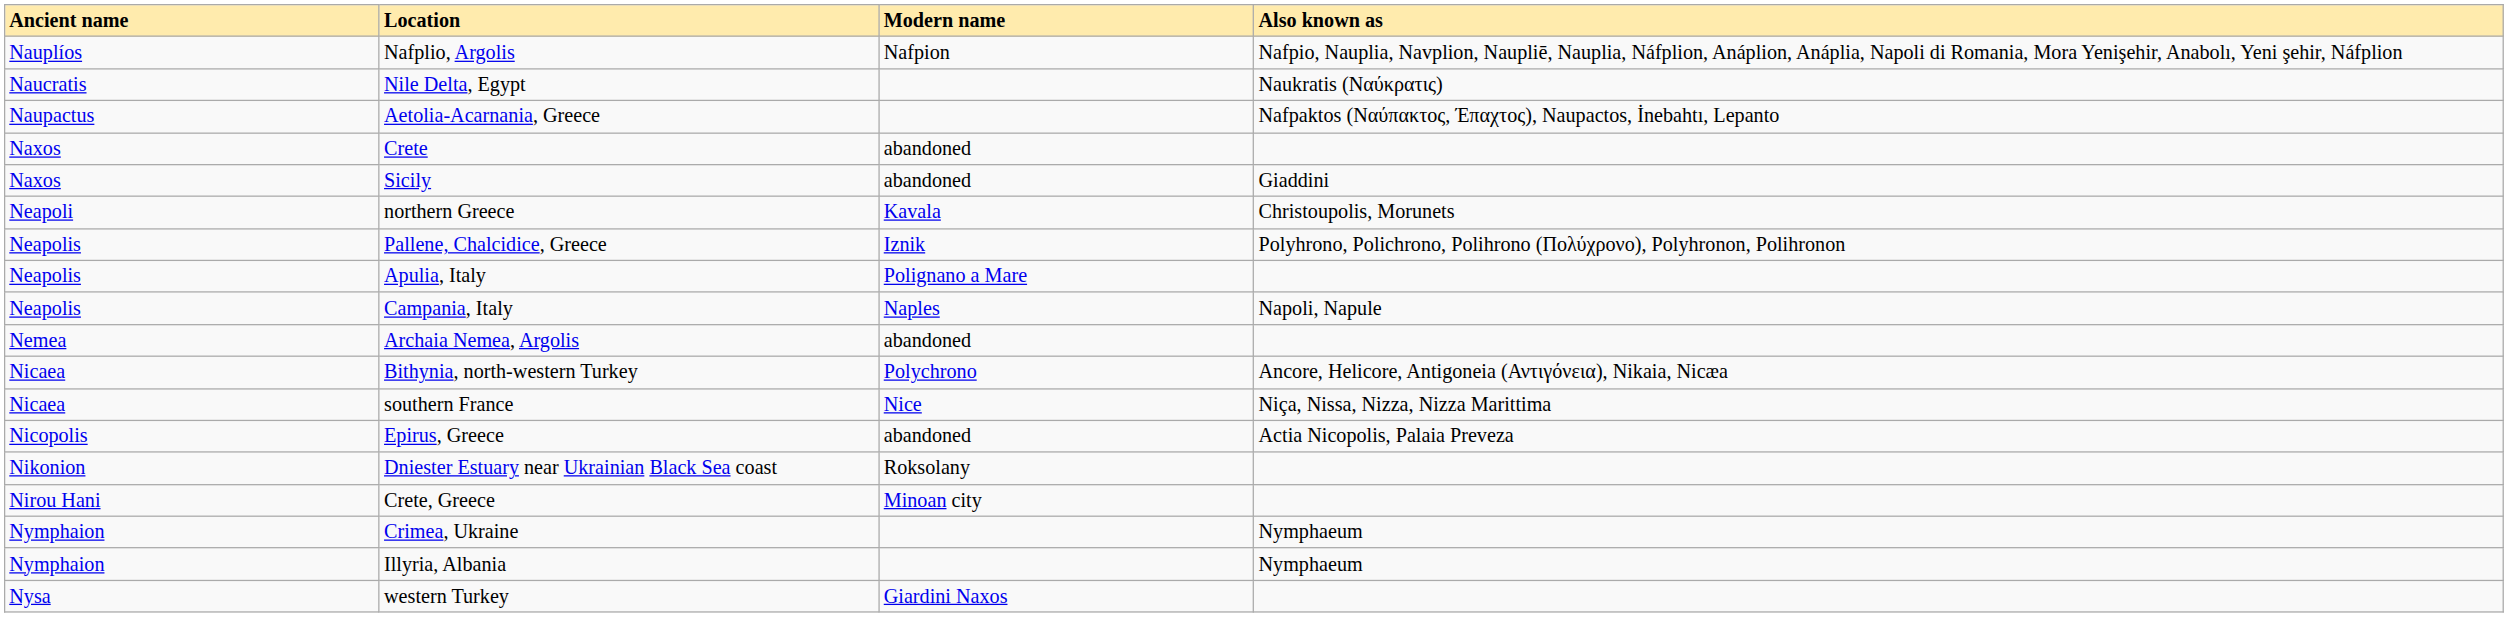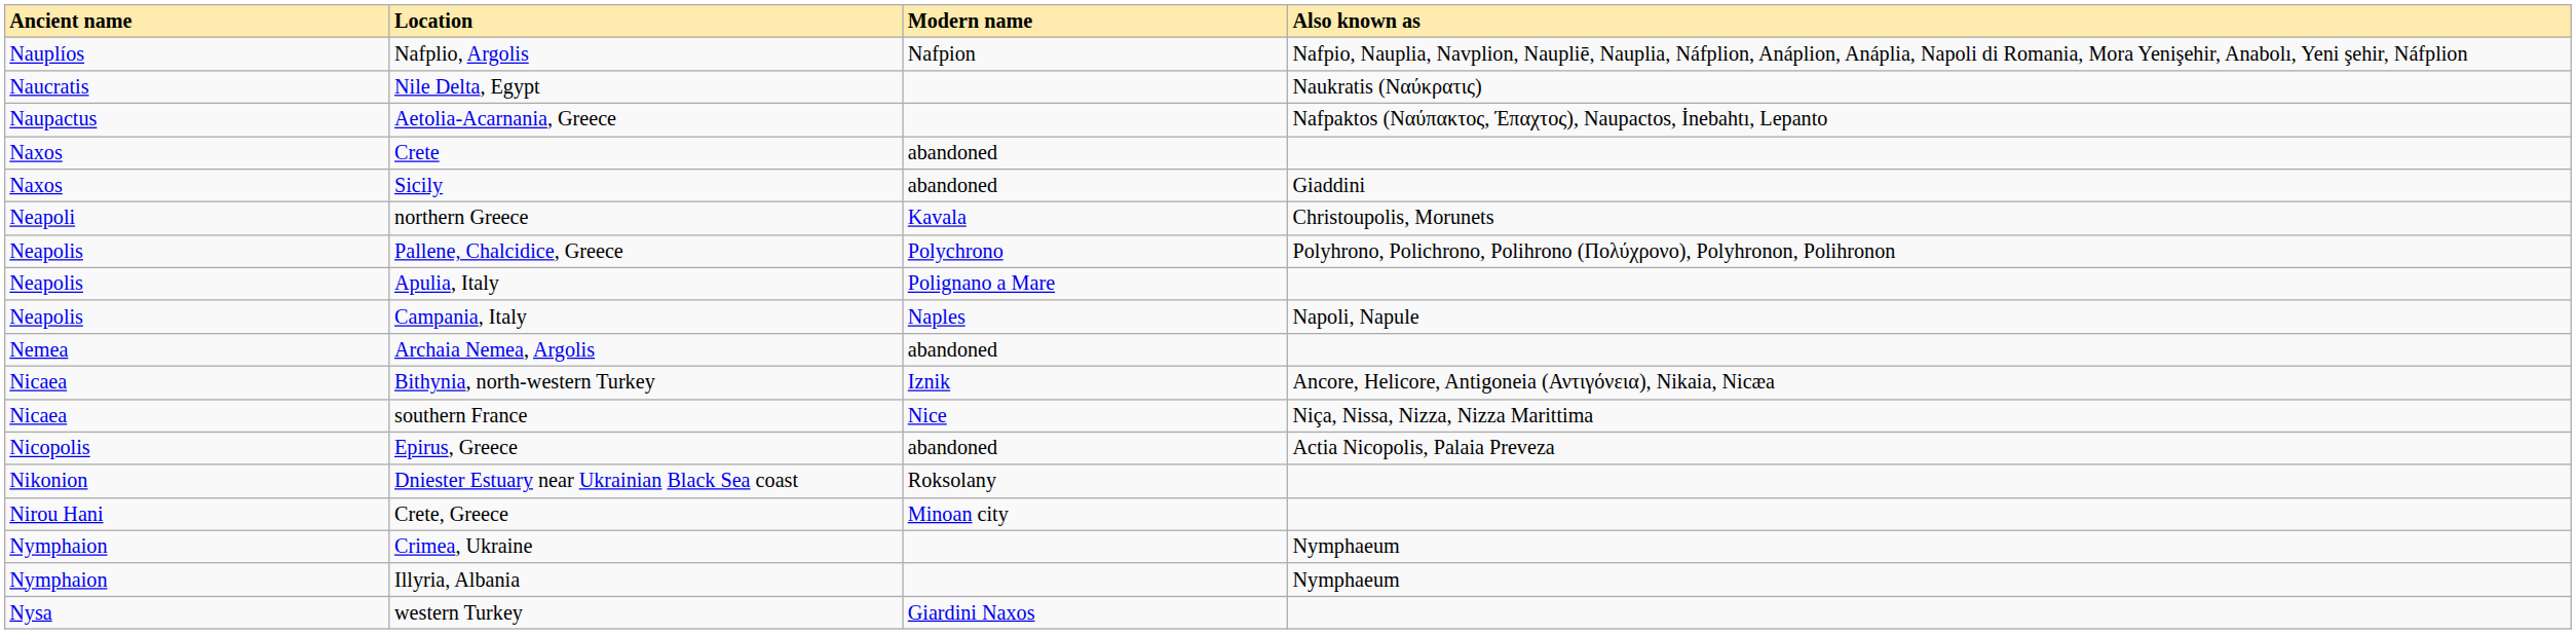 <table class="wikitable" width="100%">
 <tr>
 <td width="15%" bgcolor="#FFEBAD"><strong>Ancient name</strong></td>
 <td width="20%" bgcolor="#FFEBAD"><strong>Location</strong></td>
 <td width="15%" bgcolor="#FFEBAD"><strong>Modern name</strong></td>
 <td width="50%" bgcolor="#FFEBAD"><strong>Also known as</strong></td>
 </tr>
 <tr>
 <td><a href='#'>Nauplíos</a></td>
 <td>Nafplio, <a href='#'>Argolis</a></td>
 <td>Nafpion</td>
 <td>Nafpio, Nauplia, Navplion, Naupliē, Nauplia, Náfplion, Anáplion, Anáplia, Napoli di Romania, Mora Yenişehir, Anabolı, Yeni şehir, Náfplion</td>
 </tr>
 <tr>
 <td><a href='#'>Naucratis</a></td>
 <td><a href='#'>Nile Delta</a>, Egypt</td>
 <td></td>
 <td>Naukratis (Ναύκρατις)</td>
 </tr>
 <tr>
 <td><a href='#'>Naupactus</a></td>
 <td><a href='#'>Aetolia-Acarnania</a>, Greece</td>
 <td></td>
 <td>Nafpaktos (Ναύπακτος, Έπαχτος), Naupactos, İnebahtı, Lepanto</td>
 </tr>
 <tr>
 <td><a href='#'>Naxos</a></td>
 <td><a href='#'>Crete</a></td>
 <td>abandoned</td>
 <td></td>
 </tr>
 <tr>
 <td><a href='#'>Naxos</a></td>
 <td><a href='#'>Sicily</a></td>
 <td>abandoned</td>
 <td>Giaddini</td>
 </tr>
 <tr>
 <td><a href='#'>Neapoli</a></td>
 <td>northern Greece</td>
 <td><a href='#'>Kavala</a></td>
 <td>Christoupolis, Morunets</td>
 </tr>
 <tr>
 <td><a href='#'>Neapolis</a></td>
 <td><a href='#'>Pallene, Chalcidice</a>, Greece</td>
-<td><a href='#'>Iznik</a></td>
+<td><a href='#'>Polychrono</a></td>
 <td>Polyhrono, Polichrono, Polihrono (Πολύχρονο), Polyhronon, Polihronon</td>
 </tr>
 <tr>
 <td><a href='#'>Neapolis</a></td>
 <td><a href='#'>Apulia</a>, Italy</td>
 <td><a href='#'>Polignano a Mare</a></td>
 </tr>
 <tr>
 <td><a href='#'>Neapolis</a></td>
 <td><a href='#'>Campania</a>, Italy</td>
 <td><a href='#'>Naples</a></td>
 <td>Napoli, Napule</td>
 </tr>
 <tr>
 <td><a href='#'>Nemea</a></td>
 <td><a href='#'>Archaia Nemea</a>, <a href='#'>Argolis</a></td>
 <td>abandoned</td>
 <td></td>
 </tr>
 <tr>
 <td><a href='#'>Nicaea</a></td>
 <td><a href='#'>Bithynia</a>, north-western Turkey</td>
-<td><a href='#'>Polychrono</a></td>
+<td><a href='#'>Iznik</a></td>
 <td>Ancore, Helicore, Antigoneia (Αντιγόνεια), Nikaia, Nicæa</td>
 </tr>
 <tr>
 <td><a href='#'>Nicaea</a></td>
 <td>southern France</td>
 <td><a href='#'>Nice</a></td>
 <td>Niça, Nissa, Nizza, Nizza Marittima</td>
 </tr>
 <tr>
 <td><a href='#'>Nicopolis</a></td>
 <td><a href='#'>Epirus</a>, Greece</td>
 <td>abandoned</td>
 <td>Actia Nicopolis, Palaia Preveza</td>
 </tr>
 <tr>
 <td><a href='#'>Nikonion</a></td>
 <td><a href='#'>Dniester Estuary</a> near <a href='#'>Ukrainian</a> <a href='#'>Black Sea</a> coast</td>
 <td>Roksolany</td>
 <td></td>
 </tr>
 <tr>
 <td><a href='#'>Nirou Hani</a></td>
 <td>Crete, Greece</td>
 <td><a href='#'>Minoan</a> city</td>
 <td></td>
 </tr>
 <tr>
 <td><a href='#'>Nymphaion</a></td>
 <td><a href='#'>Crimea</a>, Ukraine</td>
 <td></td>
 <td>Nymphaeum</td>
 </tr>
 <tr>
 <td><a href='#'>Nymphaion</a></td>
 <td>Illyria, Albania</td>
 <td></td>
 <td>Nymphaeum</td>
 </tr>
 <tr>
 <td><a href='#'>Nysa</a></td>
 <td>western Turkey</td>
 <td><a href='#'>Giardini Naxos</a></td>
 <td></td>
 </tr>
 </table>
